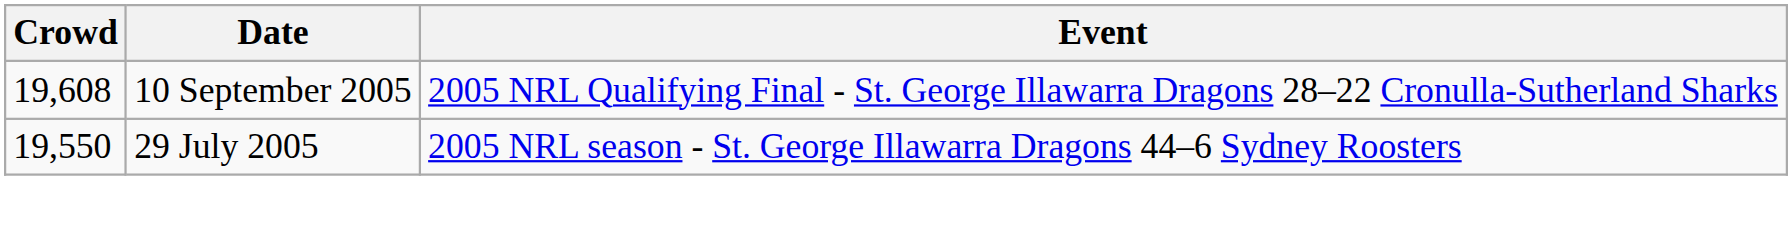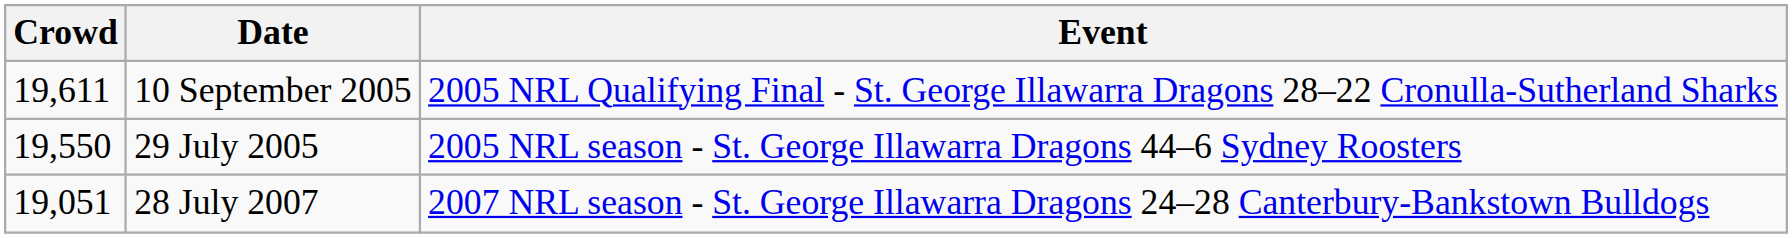 <table class="wikitable">
 <tr>
 <th>Crowd</th>
 <th>Date</th>
 <th>Event</th>
 </tr>
 <tr>
-<td>19,608</td>
+<td>19,611</td>
 <td>10 September 2005</td>
 <td><a href='#'>2005 NRL Qualifying Final</a> -  <a href='#'>St. George Illawarra Dragons</a> 28–22  <a href='#'>Cronulla-Sutherland Sharks</a></td>
 </tr>
 <tr>
 <td>19,550</td>
 <td>29 July 2005</td>
 <td><a href='#'>2005 NRL season</a> -  <a href='#'>St. George Illawarra Dragons</a> 44–6  <a href='#'>Sydney Roosters</a></td>
 </tr>
+<tr>
+<td>19,051</td>
+<td>28 July 2007</td>
+<td><a href='#'>2007 NRL season</a> -  <a href='#'>St. George Illawarra Dragons</a> 24–28  <a href='#'>Canterbury-Bankstown Bulldogs</a></td>
+</tr>
 </table>
